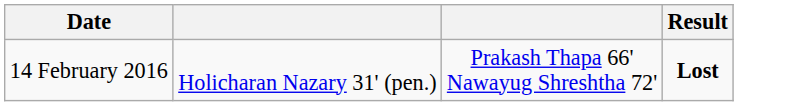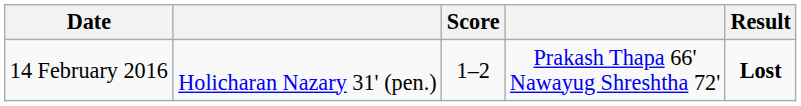 <table class="wikitable" border="1" style="text-align:center;">
 <tr>
 <th>Date</th>
 <th></th>
+<th>Score</th>
 <th></th>
 <th>Result</th>
 </tr>
 <tr align="center">
 <td>14 February 2016</td>
 <td><br><a href='#'>Holicharan Nazary</a> 31' (pen.)</td>
+<td>1–2</td>
 <td><a href='#'>Prakash Thapa</a> 66'<br><a href='#'>Nawayug Shreshtha</a> 72'</td>
 <td><strong>Lost</strong><br></td>
 </tr>
 </table>
